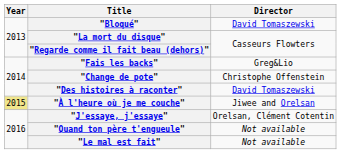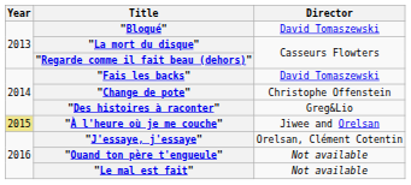 <table class="wikitable plainrowheaders" style="text-align:center;">
 <tr>
 <th scope="col">Year</th>
 <th scope="col">Title</th>
 <th scope="col">Director</th>
 </tr>
 <tr>
 <td rowspan="3">2013</td>
 <th scope="row">"<a href='#'>Bloqué</a>"</th>
 <td><a href='#'>David Tomaszewski</a></td>
 </tr>
 <tr>
 <th scope="row">"<a href='#'>La mort du disque</a>"</th>
 <td rowspan="2">Casseurs Flowters</td>
 </tr>
 <tr>
 <th scope="row">"<a href='#'>Regarde comme il fait beau (dehors)</a>"</th>
 </tr>
 <tr>
 <td rowspan="3">2014</td>
 <th scope="row">"<a href='#'>Fais les backs</a>"</th>
-<td>Greg&Lio</td>
+<td><a href='#'>David Tomaszewski</a></td>
 </tr>
 <tr>
 <th scope="row">"<a href='#'>Change de pote</a>"</th>
 <td>Christophe Offenstein</td>
 </tr>
 <tr>
 <th scope="row">"<a href='#'>Des histoires à raconter</a>"</th>
-<td><a href='#'>David Tomaszewski</a></td>
+<td>Greg&Lio</td>
 </tr>
 <tr>
 <td style="background: khaki;">2015</td>
 <th scope="row">"<a href='#'>À l'heure où je me couche</a>"</th>
 <td>Jiwee and <a href='#'>Orelsan</a></td>
 </tr>
 <tr>
 <td rowspan="3">2016</td>
 <th scope="row">"<a href='#'>J'essaye, j'essaye</a>"</th>
 <td>Orelsan, Clément Cotentin</td>
 </tr>
 <tr>
 <th scope="row">"<a href='#'>Quand ton père t'engueule</a>"</th>
 <td><em>Not available</em></td>
 </tr>
 <tr>
 <th scope="row">"<a href='#'>Le mal est fait</a>"</th>
 <td><em>Not available</em></td>
 </tr>
 </table>
